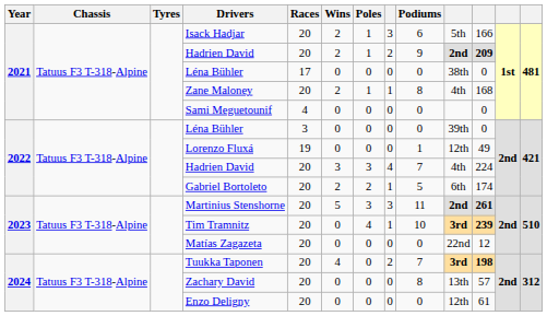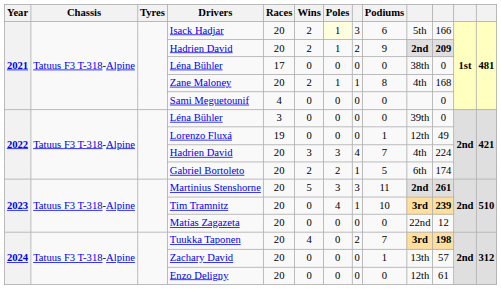 <table class="wikitable" style="text-align:center; font-size:85%">
 <tr>
 <th>Year</th>
 <th>Chassis</th>
 <th>Tyres</th>
 <th>Drivers</th>
 <th>Races</th>
 <th>Wins</th>
 <th>Poles</th>
 <th></th>
 <th>Podiums</th>
 <th></th>
 <th></th>
 <th></th>
 <th></th>
 </tr>
 <tr>
 <th rowspan="5"><a href='#'>2021</a></th>
 <td rowspan="5"><a href='#'>Tatuus F3 T-318</a>-<a href='#'>Alpine</a></td>
 <td rowspan="5"></td>
 <td align="left"> <a href='#'>Isack Hadjar</a></td>
 <td>20</td>
 <td>2</td>
-<td>1</td>
+<td style="background: lightyellow;">1</td>
 <td>3</td>
 <td>6</td>
 <td>5th</td>
 <td>166</td>
 <td rowspan="5" style="background:#FFFFBF;"><strong>1st</strong></td>
 <td rowspan="5" style="background:#FFFFBF;"><strong>481</strong></td>
 </tr>
 <tr>
 <td align="left"> <a href='#'>Hadrien David</a></td>
 <td>20</td>
 <td>2</td>
 <td>1</td>
 <td>2</td>
 <td>9</td>
 <td style="background:#DFDFDF;"><strong>2nd</strong></td>
 <td style="background:#DFDFDF;"><strong>209</strong></td>
 </tr>
 <tr>
 <td align="left"> <a href='#'>Léna Bühler</a></td>
 <td>17</td>
 <td>0</td>
 <td>0</td>
 <td>0</td>
 <td>0</td>
 <td>38th</td>
 <td>0</td>
 </tr>
 <tr>
 <td align=left> <a href='#'>Zane Maloney</a></td>
 <td>20</td>
 <td>2</td>
 <td>1</td>
 <td>1</td>
 <td>8</td>
 <td>4th</td>
 <td>168</td>
 </tr>
 <tr>
 <td align=left> <a href='#'>Sami Meguetounif</a></td>
 <td>4</td>
 <td>0</td>
 <td>0</td>
 <td>0</td>
 <td>0</td>
 <td></td>
 <td>0</td>
 </tr>
 <tr>
 <th rowspan="4"><a href='#'>2022</a></th>
 <td rowspan="4"><a href='#'>Tatuus F3 T-318</a>-<a href='#'>Alpine</a></td>
 <td rowspan="4"></td>
 <td align="left"> <a href='#'>Léna Bühler</a></td>
 <td>3</td>
 <td>0</td>
 <td>0</td>
 <td>0</td>
 <td>0</td>
 <td>39th</td>
 <td>0</td>
 <td rowspan="4" style="background:#DFDFDF;"><strong>2nd</strong></td>
 <td rowspan="4" style="background:#DFDFDF;"><strong>421</strong></td>
 </tr>
 <tr>
 <td align=left> <a href='#'>Lorenzo Fluxá</a></td>
 <td>19</td>
 <td>0</td>
 <td>0</td>
 <td>0</td>
 <td>1</td>
 <td>12th</td>
 <td>49</td>
 </tr>
 <tr>
 <td align="left"> <a href='#'>Hadrien David</a></td>
 <td>20</td>
 <td>3</td>
 <td>3</td>
 <td>4</td>
 <td>7</td>
 <td>4th</td>
 <td>224</td>
 </tr>
 <tr>
 <td align="left"> <a href='#'>Gabriel Bortoleto</a></td>
 <td>20</td>
 <td>2</td>
 <td>2</td>
 <td>1</td>
 <td>5</td>
 <td>6th</td>
 <td>174</td>
 </tr>
 <tr>
 <th rowspan="3"><a href='#'>2023</a></th>
 <td rowspan="3"><a href='#'>Tatuus F3 T-318</a>-<a href='#'>Alpine</a></td>
 <td rowspan="3" align="center"></td>
 <td align="left"> <a href='#'>Martinius Stenshorne</a></td>
 <td>20</td>
 <td>5</td>
 <td>3</td>
 <td>3</td>
 <td>11</td>
 <td style="background:#DFDFDF;"><strong>2nd</strong></td>
 <td style="background:#DFDFDF;"><strong>261</strong></td>
 <td rowspan="3" style="background:#DFDFDF;"><strong>2nd</strong></td>
 <td rowspan="3" style="background:#DFDFDF;"><strong>510</strong></td>
 </tr>
 <tr>
 <td align="left"> <a href='#'>Tim Tramnitz</a></td>
 <td>20</td>
 <td>0</td>
 <td>4</td>
 <td>1</td>
 <td>10</td>
 <td style="background:#FFDF9F;"><strong>3rd</strong></td>
 <td style="background:#FFDF9F;"><strong>239</strong></td>
 </tr>
 <tr>
 <td align="left"> <a href='#'>Matías Zagazeta</a></td>
 <td>20</td>
 <td>0</td>
 <td>0</td>
 <td>0</td>
 <td>0</td>
 <td>22nd</td>
 <td>12</td>
 </tr>
 <tr>
 <th rowspan="3"><a href='#'>2024</a></th>
 <td rowspan="3"><a href='#'>Tatuus F3 T-318</a>-<a href='#'>Alpine</a></td>
 <td rowspan="3" align="center"></td>
 <td align="left"> <a href='#'>Tuukka Taponen</a></td>
 <td>20</td>
 <td>4</td>
 <td>0</td>
 <td>2</td>
 <td>7</td>
 <td style="background:#FFDF9F;"><strong>3rd</strong></td>
 <td style="background:#FFDF9F;"><strong>198</strong></td>
 <td rowspan="3" style="background:#DFDFDF;"><strong>2nd</strong></td>
 <td rowspan="3" style="background:#DFDFDF;"><strong>312</strong></td>
 </tr>
 <tr>
 <td align="left"> <a href='#'>Zachary David</a></td>
 <td>20</td>
 <td>0</td>
 <td>0</td>
 <td>0</td>
-<td>8</td>
+<td>1</td>
 <td style="background:#;">13th</td>
 <td style="background:#;">57</td>
 </tr>
 <tr>
 <td align="left"> <a href='#'>Enzo Deligny</a></td>
 <td>20</td>
 <td>0</td>
 <td>0</td>
 <td>0</td>
 <td>0</td>
 <td>12th</td>
 <td>61</td>
 </tr>
 </table>
